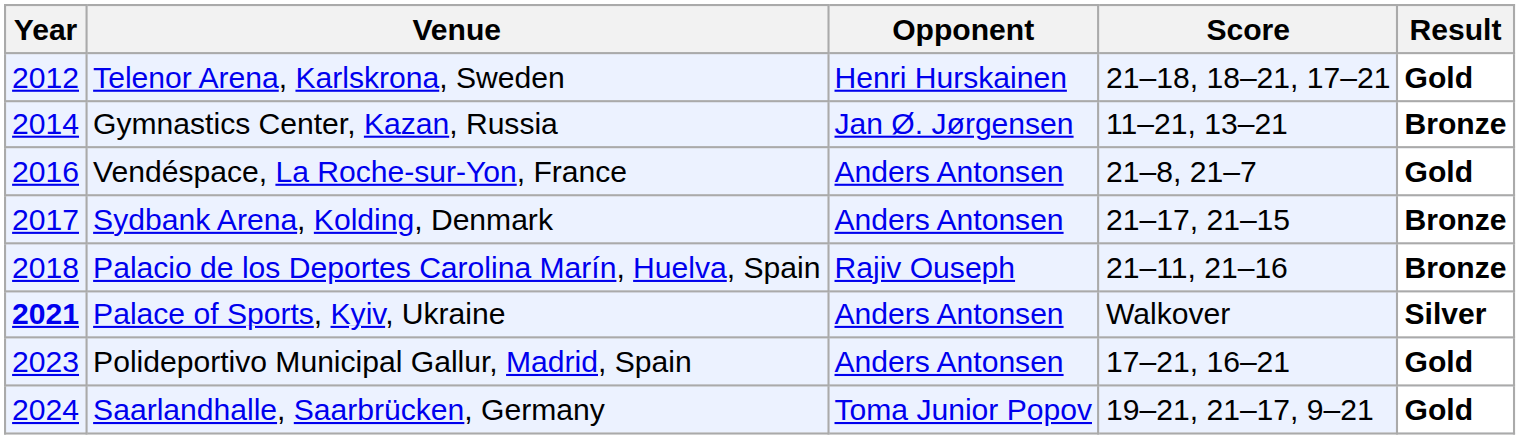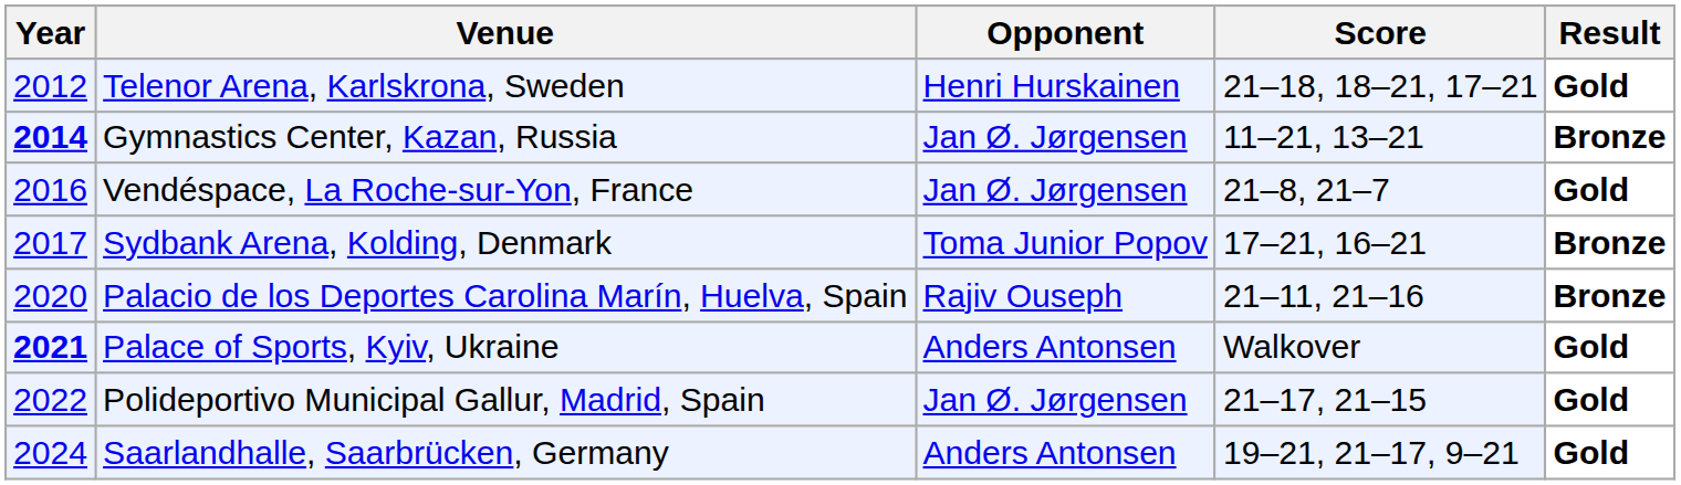 <table class="sortable wikitable" style="font-size: 90%">
 <tr>
 <th>Year</th>
 <th>Venue</th>
 <th>Opponent</th>
 <th>Score</th>
 <th>Result</th>
 </tr>
 <tr style="background:#ECF2FF">
 <td align="center"><a href='#'>2012</a></td>
 <td align="left"><a href='#'>Telenor Arena</a>, <a href='#'>Karlskrona</a>, Sweden</td>
 <td align="left"> <a href='#'>Henri Hurskainen</a></td>
 <td align="left">21–18, 18–21, 17–21</td>
 <td style="text-align:left; background:white"> <strong>Gold</strong></td>
 </tr>
 <tr style="background:#ECF2FF">
-<td align="center"><a href='#'>2014</a></td>
+<td align="center"><strong><a href='#'>2014</a></strong></td>
 <td align="left">Gymnastics Center, <a href='#'>Kazan</a>, Russia</td>
 <td align="left"> <a href='#'>Jan Ø. Jørgensen</a></td>
 <td align="left">11–21, 13–21</td>
 <td style="text-align:left; background:white"> <strong>Bronze</strong></td>
 </tr>
 <tr style="background:#ECF2FF">
 <td align="center"><a href='#'>2016</a></td>
 <td align="left">Vendéspace, <a href='#'>La Roche-sur-Yon</a>, France</td>
-<td align="left"> <a href='#'>Anders Antonsen</a></td>
+<td align="left"> <a href='#'>Jan Ø. Jørgensen</a></td>
 <td align="left">21–8, 21–7</td>
 <td style="text-align:left; background:white"> <strong>Gold</strong></td>
 </tr>
 <tr style="background:#ECF2FF">
 <td align="center"><a href='#'>2017</a></td>
 <td align="left"><a href='#'>Sydbank Arena</a>, <a href='#'>Kolding</a>, Denmark</td>
-<td align="left"> <a href='#'>Anders Antonsen</a></td>
-<td align="left">21–17, 21–15</td>
+<td align="left"> <a href='#'>Toma Junior Popov</a></td>
+<td align="left">17–21, 16–21</td>
 <td style="text-align:left; background:white"> <strong>Bronze</strong></td>
 </tr>
 <tr style="background:#ECF2FF">
-<td align="center"><a href='#'>2018</a></td>
+<td align="center"><a href='#'>2020</a></td>
 <td align="left"><a href='#'>Palacio de los Deportes Carolina Marín</a>, <a href='#'>Huelva</a>, Spain</td>
 <td align="left"> <a href='#'>Rajiv Ouseph</a></td>
 <td align="left">21–11, 21–16</td>
 <td style="text-align:left; background:white"> <strong>Bronze</strong></td>
 </tr>
 <tr style="background:#ECF2FF">
 <td align="center"><strong><a href='#'>2021</a></strong></td>
 <td align="left"><a href='#'>Palace of Sports</a>, <a href='#'>Kyiv</a>, Ukraine</td>
 <td align="left"> <a href='#'>Anders Antonsen</a></td>
 <td align="left">Walkover</td>
-<td style="text-align:left; background:white"> <strong>Silver</strong></td>
+<td style="text-align:left; background:white"> <strong>Gold</strong></td>
 </tr>
 <tr style="background:#ECF2FF">
-<td align="center"><a href='#'>2023</a></td>
+<td align="center"><a href='#'>2022</a></td>
 <td align="left">Polideportivo Municipal Gallur, <a href='#'>Madrid</a>, Spain</td>
-<td align="left"> <a href='#'>Anders Antonsen</a></td>
-<td align="left">17–21, 16–21</td>
+<td align="left"> <a href='#'>Jan Ø. Jørgensen</a></td>
+<td align="left">21–17, 21–15</td>
 <td style="text-align:left; background:white"> <strong>Gold</strong></td>
 </tr>
 <tr style="background:#ECF2FF">
 <td align="center"><a href='#'>2024</a></td>
 <td align="left"><a href='#'>Saarlandhalle</a>, <a href='#'>Saarbrücken</a>, Germany</td>
-<td align="left"> <a href='#'>Toma Junior Popov</a></td>
+<td align="left"> <a href='#'>Anders Antonsen</a></td>
 <td align="left">19–21, 21–17, 9–21</td>
 <td style="text-align:left; background:white"> <strong>Gold</strong></td>
 </tr>
 </table>
